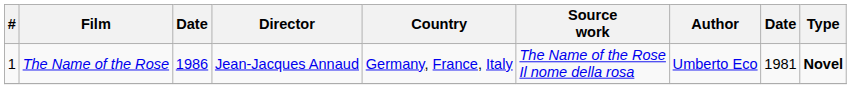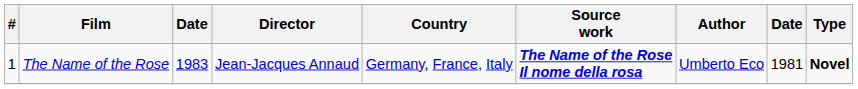 <table class="wikitable">
 <tr>
 <th>#</th>
 <th>Film</th>
 <th>Date</th>
 <th>Director</th>
 <th>Country</th>
 <th>Source<br>work</th>
 <th>Author</th>
 <th>Date</th>
 <th>Type</th>
 </tr>
 <tr>
 <td>1</td>
 <td><em><a href='#'>The Name of the Rose</a></em></td>
-<td><a href='#'>1986</a></td>
+<td><a href='#'>1983</a></td>
 <td><a href='#'>Jean-Jacques Annaud</a></td>
 <td><a href='#'>Germany</a>, <a href='#'>France</a>, <a href='#'>Italy</a></td>
-<td><em><a href='#'>The Name of the Rose</a></em><br><em><a href='#'>Il nome della rosa</a></em></td>
+<td><strong><em><a href='#'>The Name of the Rose</a></em><br><em><a href='#'>Il nome della rosa</a></em></strong></td>
 <td><a href='#'>Umberto Eco</a></td>
 <td>1981</td>
 <td><strong>Novel</strong></td>
 </tr>
 <tr>
 </tr>
 </table>
